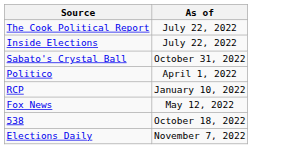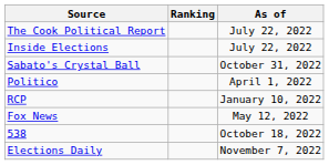 <table class="wikitable" style="text-align:center">
 <tr>
 <th>Source</th>
+<th>Ranking</th>
 <th>As of</th>
 </tr>
 <tr>
 <td align=left><a href='#'>The Cook Political Report</a></td>
+<td></td>
 <td>July 22, 2022</td>
 </tr>
 <tr>
 <td align=left><a href='#'>Inside Elections</a></td>
+<td></td>
 <td>July 22, 2022</td>
 </tr>
 <tr>
 <td align=left><a href='#'>Sabato's Crystal Ball</a></td>
+<td></td>
 <td>October 31, 2022</td>
 </tr>
 <tr>
 <td align="left"><a href='#'>Politico</a></td>
+<td></td>
 <td>April 1, 2022</td>
 </tr>
 <tr>
 <td align=left><a href='#'>RCP</a></td>
+<td></td>
 <td>January 10, 2022</td>
 </tr>
 <tr>
 <td align=left><a href='#'>Fox News</a></td>
+<td></td>
 <td>May 12, 2022</td>
 </tr>
 <tr>
 <td align="left"><a href='#'>538</a></td>
+<td></td>
 <td>October 18, 2022</td>
 </tr>
 <tr>
 <td align="left"><a href='#'>Elections Daily</a></td>
+<td></td>
 <td>November 7, 2022</td>
 </tr>
 </table>
